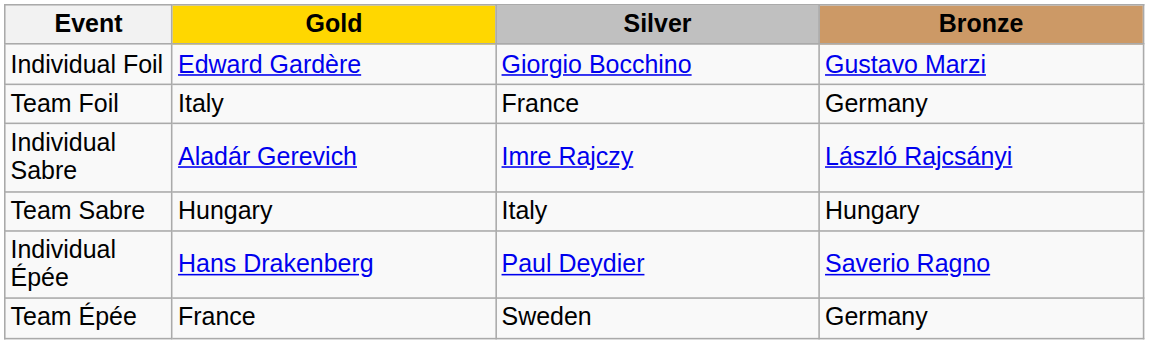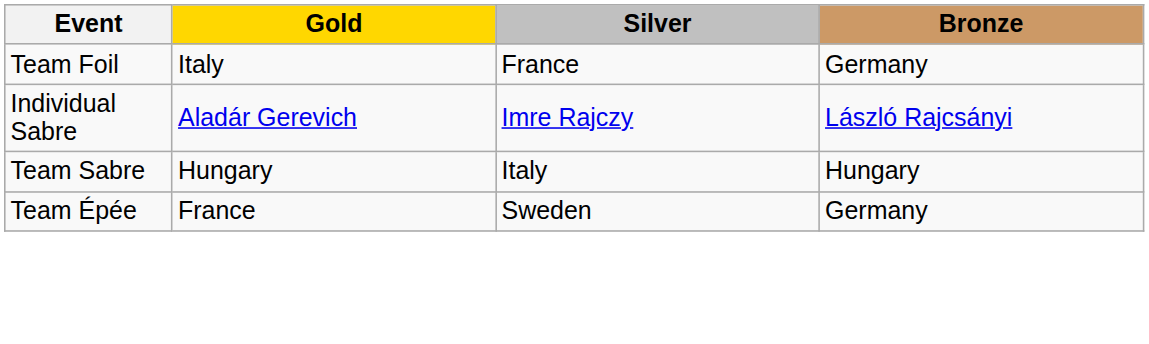 <table class="wikitable">
 <tr>
 <th width="100">Event</th>
 <th style="background-color:gold;" width="200"> Gold</th>
 <th style="background-color:silver;" width="200"> Silver</th>
 <th style="background-color:#CC9966;" width="200"> Bronze</th>
-</tr>
-<tr>
-<td>Individual Foil</td>
-<td> <a href='#'>Edward Gardère</a></td>
-<td> <a href='#'>Giorgio Bocchino</a></td>
-<td> <a href='#'>Gustavo Marzi</a></td>
 </tr>
 <tr>
 <td>Team Foil</td>
 <td> Italy</td>
 <td> France</td>
 <td> Germany</td>
 </tr>
 <tr>
 <td>Individual Sabre</td>
 <td> <a href='#'>Aladár Gerevich</a></td>
 <td> <a href='#'>Imre Rajczy</a></td>
 <td> <a href='#'>László Rajcsányi</a></td>
 </tr>
 <tr>
 <td>Team Sabre</td>
 <td> Hungary</td>
 <td> Italy</td>
 <td> Hungary</td>
 </tr>
 <tr>
-<td>Individual Épée</td>
-<td> <a href='#'>Hans Drakenberg</a></td>
-<td> <a href='#'>Paul Deydier</a></td>
-<td> <a href='#'>Saverio Ragno</a></td>
-</tr>
-<tr>
 <td>Team Épée</td>
 <td> France</td>
 <td> Sweden</td>
 <td> Germany</td>
 </tr>
 </table>
